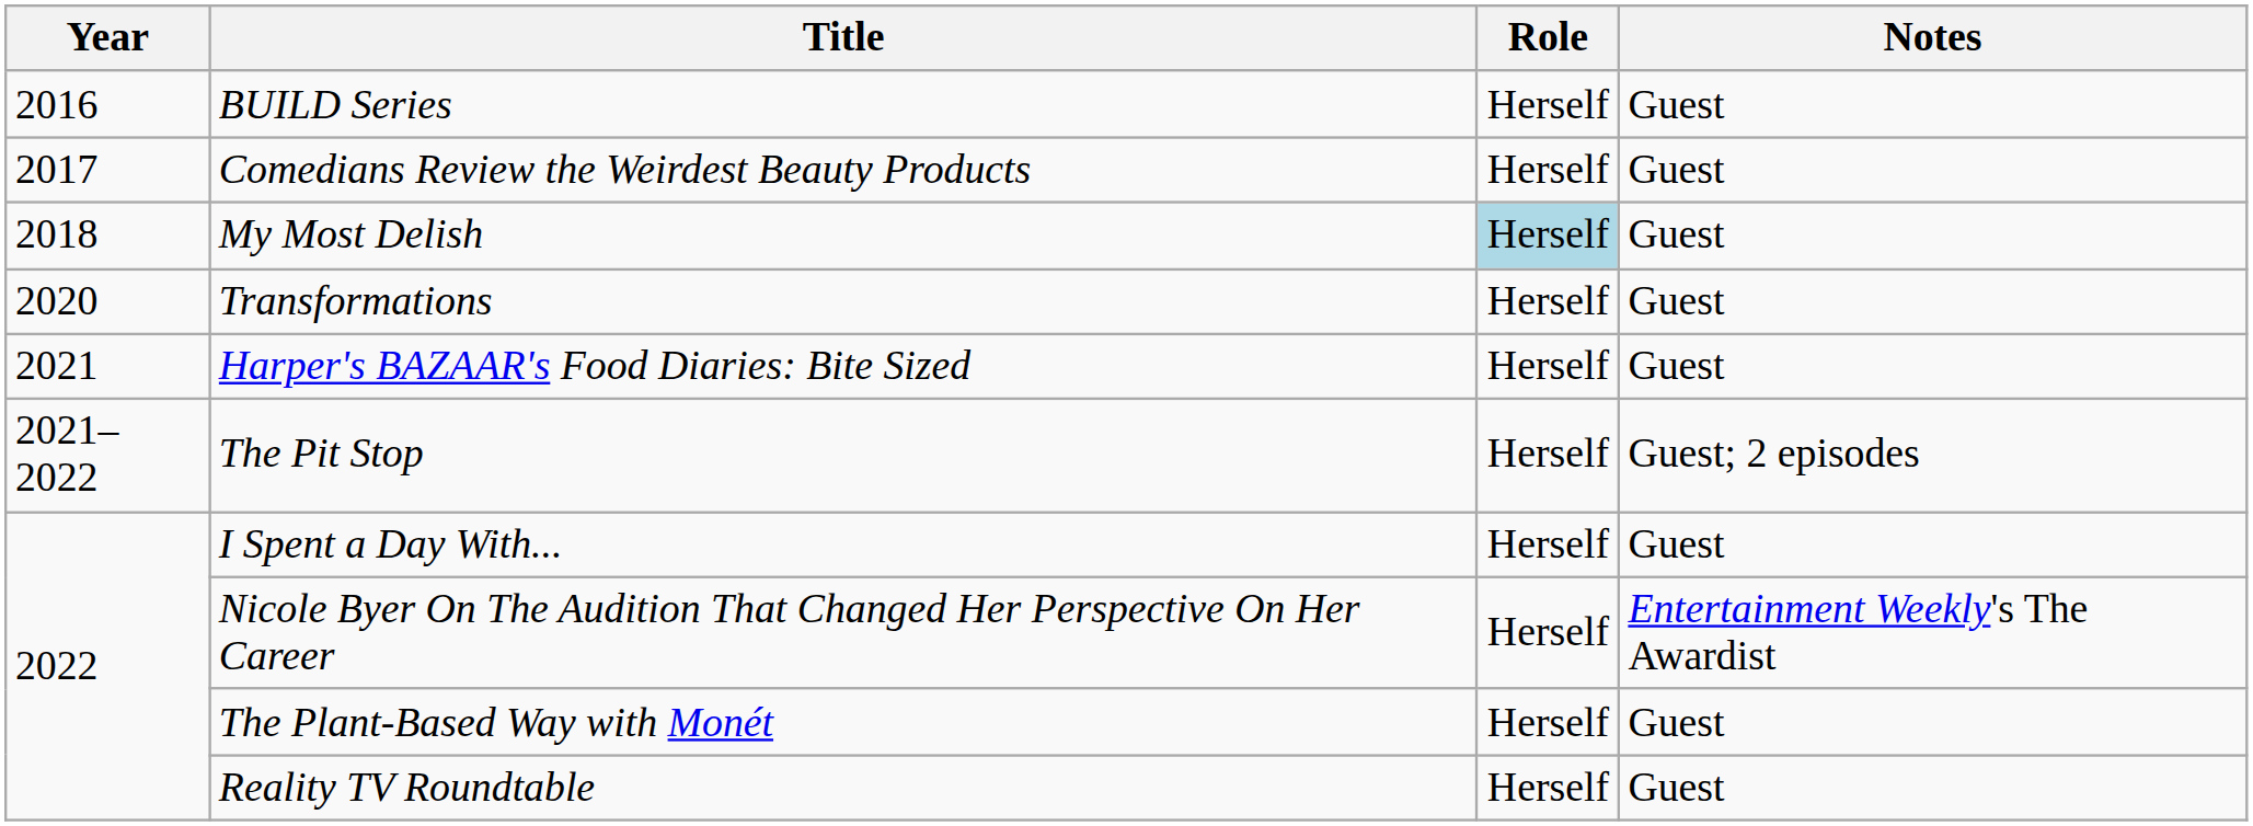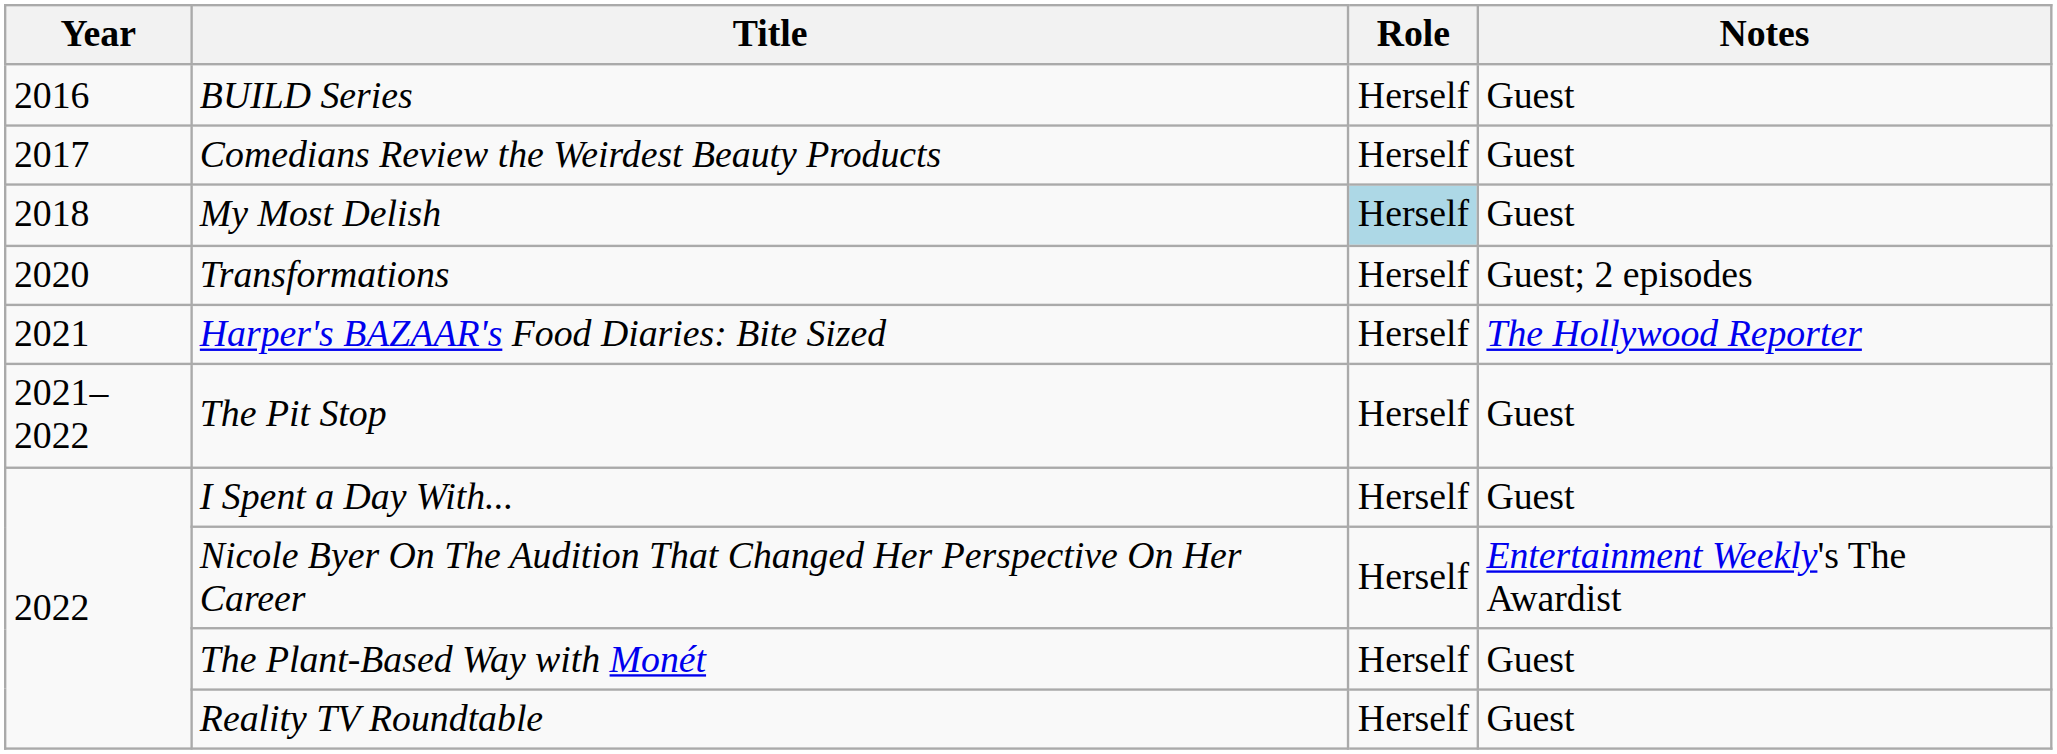 <table class="wikitable">
 <tr>
 <th>Year</th>
 <th>Title</th>
 <th>Role</th>
 <th>Notes</th>
 </tr>
 <tr>
 <td>2016</td>
 <td><em>BUILD Series</em></td>
 <td>Herself</td>
 <td>Guest</td>
 </tr>
 <tr>
 <td>2017</td>
 <td><em>Comedians Review the Weirdest Beauty Products</em></td>
 <td>Herself</td>
 <td>Guest</td>
 </tr>
 <tr>
 <td>2018</td>
 <td><em>My Most Delish</em></td>
 <td style="background: lightblue;">Herself</td>
 <td>Guest</td>
 </tr>
 <tr>
 <td>2020</td>
 <td><em>Transformations</em></td>
 <td>Herself</td>
-<td>Guest</td>
+<td>Guest; 2 episodes</td>
 </tr>
 <tr>
 <td>2021</td>
 <td><em><a href='#'>Harper's BAZAAR's</a> Food Diaries: Bite Sized</em></td>
 <td>Herself</td>
-<td>Guest</td>
+<td><em><a href='#'>The Hollywood Reporter</a></em></td>
 </tr>
 <tr>
 <td>2021–2022</td>
 <td><em>The Pit Stop</em></td>
 <td>Herself</td>
-<td>Guest; 2 episodes</td>
+<td>Guest</td>
 </tr>
 <tr>
 <td rowspan="4">2022</td>
 <td><em>I Spent a Day With...</em></td>
 <td>Herself</td>
 <td>Guest</td>
 </tr>
 <tr>
 <td><em>Nicole Byer On The Audition That Changed Her Perspective On Her Career</em></td>
 <td>Herself</td>
 <td><em><a href='#'>Entertainment Weekly</a></em>'s The Awardist</td>
 </tr>
 <tr>
 <td><em>The Plant-Based Way with <a href='#'>Monét</a></em></td>
 <td>Herself</td>
 <td>Guest</td>
 </tr>
 <tr>
 <td><em>Reality TV Roundtable</em></td>
 <td>Herself</td>
 <td>Guest</td>
 </tr>
 </table>
